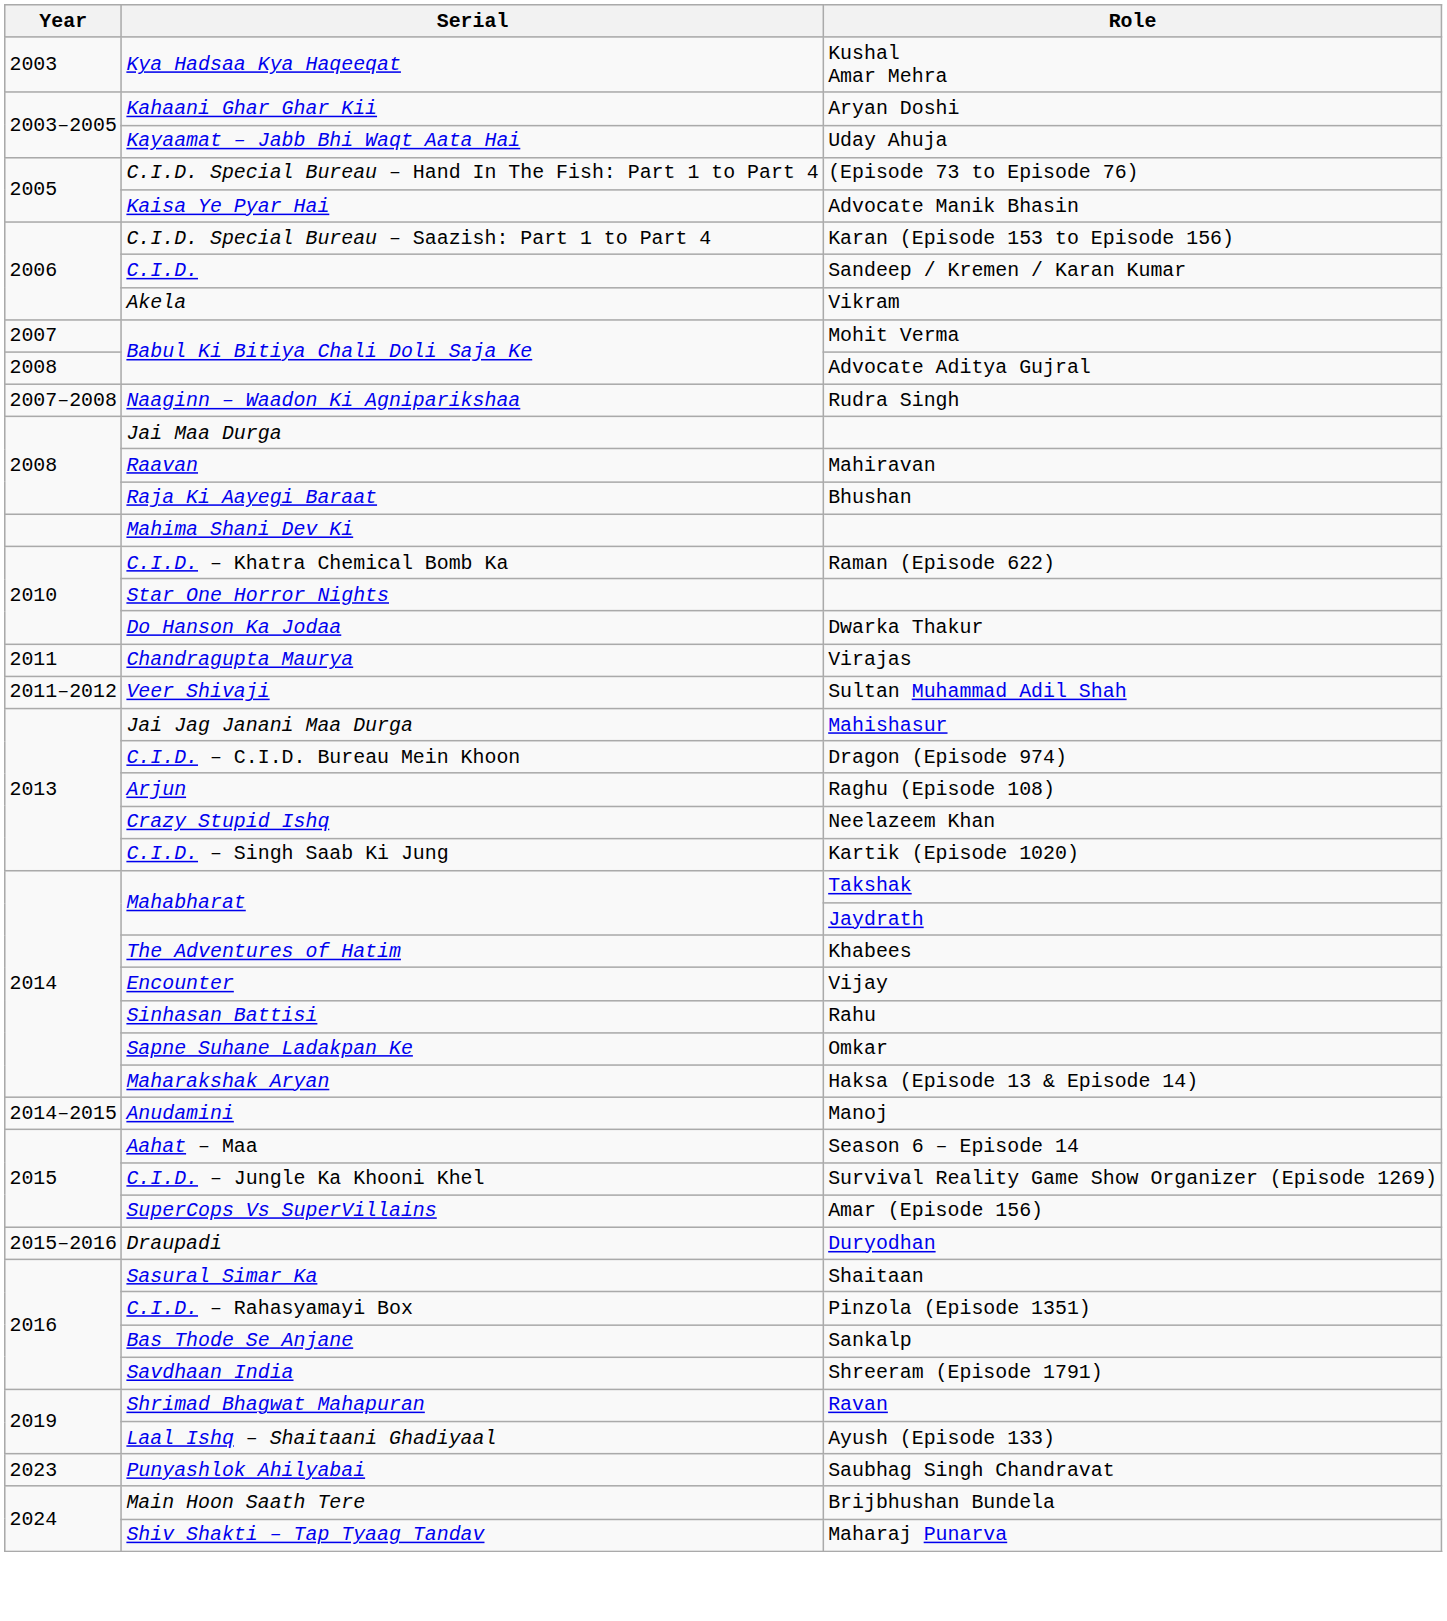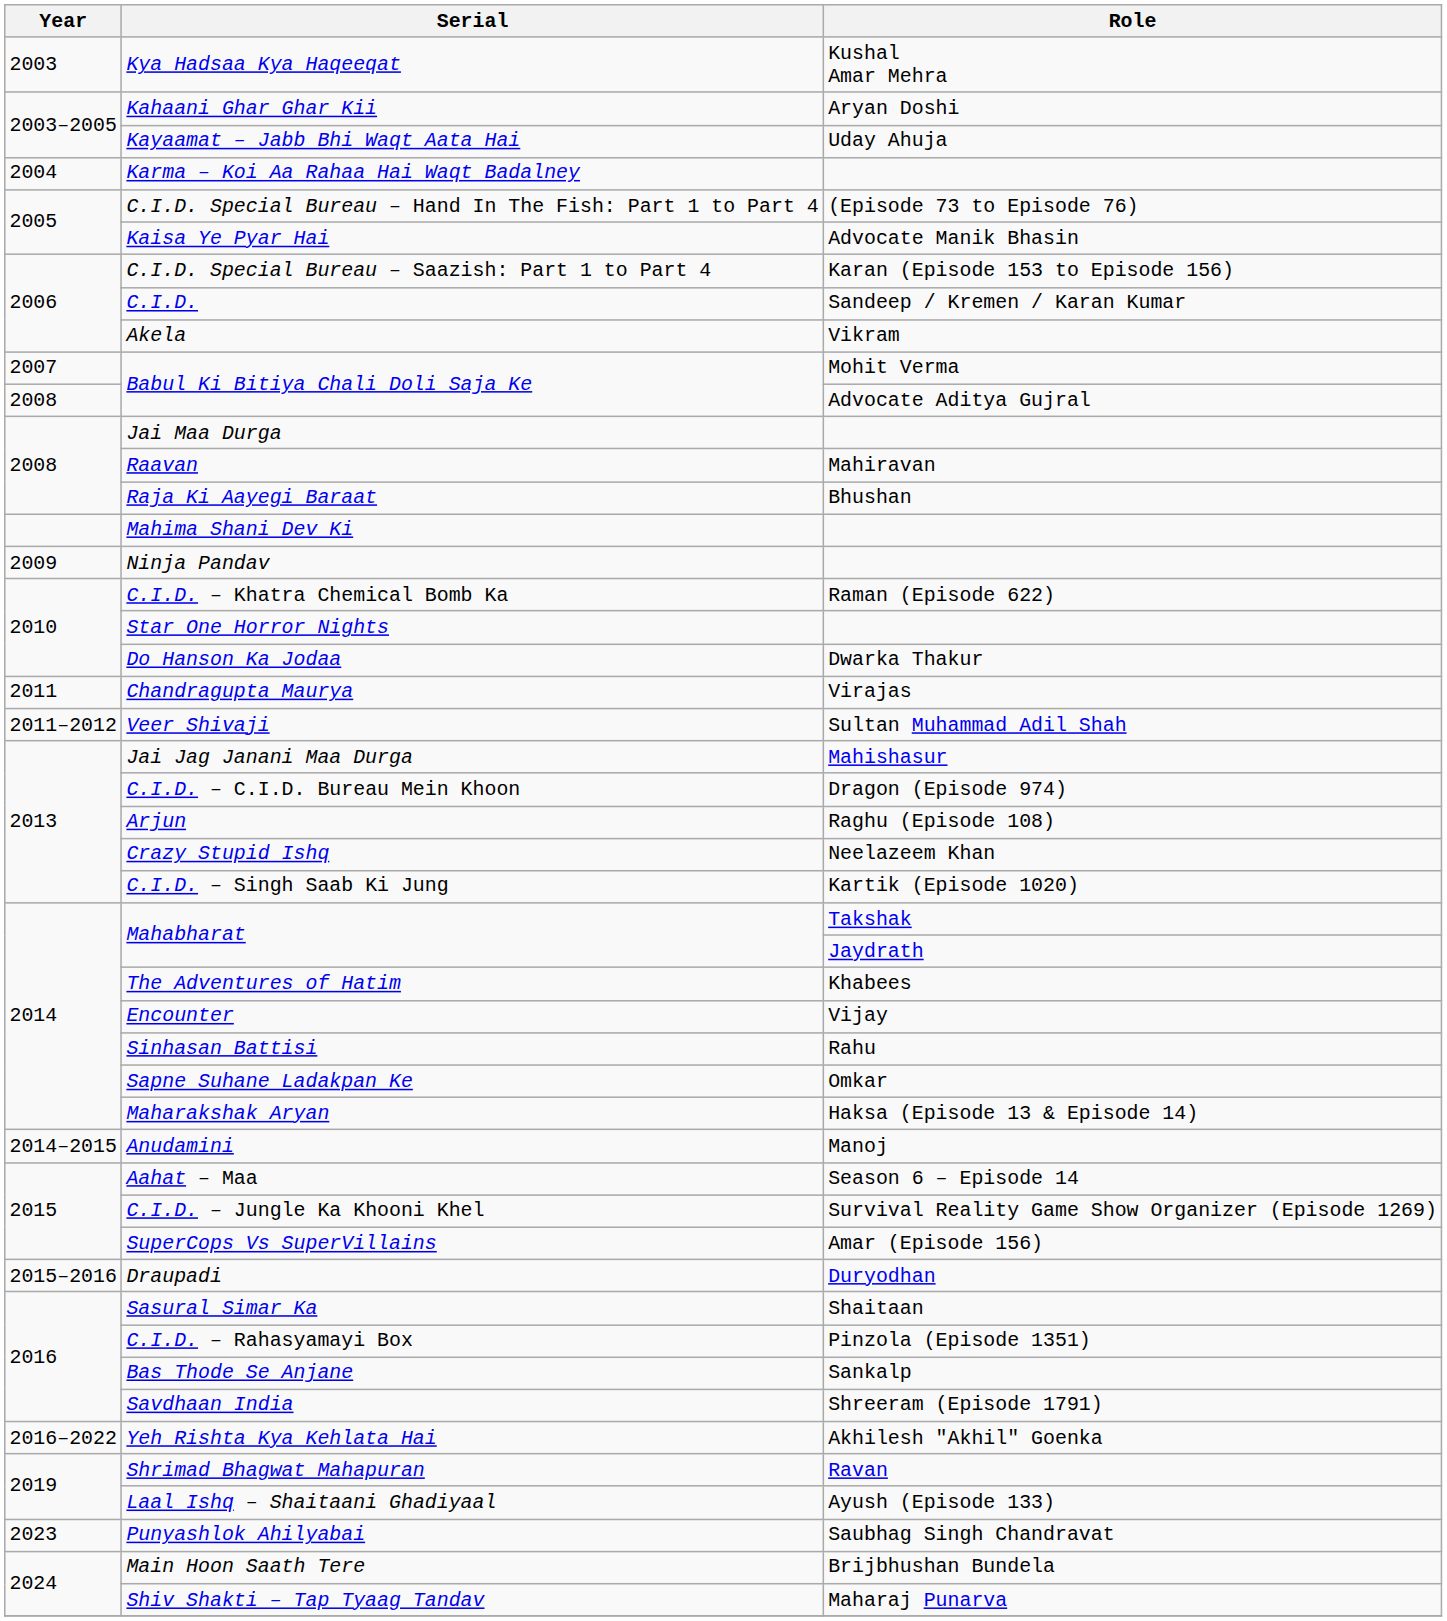 <table class="wikitable sortable">
 <tr>
 <th>Year</th>
 <th>Serial</th>
 <th>Role</th>
 </tr>
 <tr>
 <td>2003</td>
 <td><em><a href='#'>Kya Hadsaa Kya Haqeeqat</a></em></td>
 <td>Kushal <br> Amar Mehra</td>
 </tr>
 <tr>
 <td rowspan = "2">2003–2005</td>
 <td><em><a href='#'>Kahaani Ghar Ghar Kii</a></em></td>
 <td>Aryan Doshi</td>
 </tr>
 <tr>
 <td><em><a href='#'>Kayaamat – Jabb Bhi Waqt Aata Hai</a></em></td>
 <td>Uday Ahuja</td>
+</tr>
+<tr>
+<td>2004</td>
+<td><em><a href='#'>Karma – Koi Aa Rahaa Hai Waqt Badalney</a></em></td>
+<td></td>
 </tr>
 <tr>
 <td rowspan = "2">2005</td>
 <td><em>C.I.D. Special Bureau</em> – Hand In The Fish: Part 1 to Part 4</td>
 <td>(Episode 73 to Episode 76)</td>
 </tr>
 <tr>
 <td><em><a href='#'>Kaisa Ye Pyar Hai</a></em></td>
 <td>Advocate Manik Bhasin</td>
 </tr>
 <tr>
 <td rowspan = "3">2006</td>
 <td><em>C.I.D. Special Bureau</em> – Saazish: Part 1 to Part 4</td>
 <td>Karan (Episode 153 to Episode 156)</td>
 </tr>
 <tr>
 <td><em><a href='#'>C.I.D.</a></em></td>
 <td>Sandeep / Kremen / Karan Kumar</td>
 </tr>
 <tr>
 <td><em>Akela</em></td>
 <td>Vikram</td>
 </tr>
 <tr>
 <td>2007</td>
 <td rowspan = "2"><em><a href='#'>Babul Ki Bitiya Chali Doli Saja Ke</a></em></td>
 <td>Mohit Verma</td>
 </tr>
 <tr>
 <td>2008</td>
 <td>Advocate Aditya Gujral</td>
 </tr>
 <tr>
-<td>2007–2008</td>
-<td><em><a href='#'>Naaginn – Waadon Ki Agniparikshaa</a></em></td>
-<td>Rudra Singh</td>
-</tr>
-<tr>
 <td rowspan = "3">2008</td>
 <td><em>Jai Maa Durga</em></td>
 <td></td>
 </tr>
 <tr>
 <td><em><a href='#'> Raavan</a></em></td>
 <td>Mahiravan</td>
 </tr>
 <tr>
 <td><em><a href='#'> Raja Ki Aayegi Baraat</a></em></td>
 <td>Bhushan</td>
 </tr>
 <tr>
 <td></td>
 <td><em><a href='#'>Mahima Shani Dev Ki</a></em></td>
+<td></td>
+</tr>
+<tr>
+<td>2009</td>
+<td><em>Ninja Pandav</em></td>
 <td></td>
 </tr>
 <tr>
 <td rowspan = "3">2010</td>
 <td><em><a href='#'>C.I.D.</a></em> – Khatra Chemical Bomb Ka</td>
 <td>Raman (Episode 622)</td>
 </tr>
 <tr>
 <td><em><a href='#'>Star One Horror Nights</a></em></td>
 <td></td>
 </tr>
 <tr>
 <td><em><a href='#'>Do Hanson Ka Jodaa</a></em></td>
 <td>Dwarka Thakur</td>
 </tr>
 <tr>
 <td>2011</td>
 <td><em><a href='#'>Chandragupta Maurya</a></em></td>
 <td>Virajas</td>
 </tr>
 <tr>
 <td>2011–2012</td>
 <td><em><a href='#'>Veer Shivaji</a></em></td>
 <td>Sultan <a href='#'>Muhammad Adil Shah</a></td>
 </tr>
 <tr>
 <td rowspan = "5">2013</td>
 <td><em>Jai Jag Janani Maa Durga</em></td>
 <td><a href='#'>Mahishasur</a></td>
 </tr>
 <tr>
 <td><em><a href='#'>C.I.D.</a></em> – C.I.D. Bureau Mein Khoon</td>
 <td>Dragon (Episode 974)</td>
 </tr>
 <tr>
 <td><em><a href='#'>Arjun</a></em></td>
 <td>Raghu (Episode 108)</td>
 </tr>
 <tr>
 <td><em><a href='#'>Crazy Stupid Ishq</a></em></td>
 <td>Neelazeem Khan</td>
 </tr>
 <tr>
 <td><em><a href='#'>C.I.D.</a></em> – Singh Saab Ki Jung</td>
 <td>Kartik (Episode 1020)</td>
 </tr>
 <tr>
 <td rowspan = "7">2014</td>
 <td rowspan = "2"><em><a href='#'>Mahabharat</a></em></td>
 <td><a href='#'>Takshak</a></td>
 </tr>
 <tr>
 <td><a href='#'> Jaydrath</a></td>
 </tr>
 <tr>
 <td><em><a href='#'>The Adventures of Hatim</a></em></td>
 <td>Khabees</td>
 </tr>
 <tr>
 <td><em><a href='#'>Encounter</a></em></td>
 <td>Vijay</td>
 </tr>
 <tr>
 <td><em><a href='#'>Sinhasan Battisi</a></em></td>
 <td>Rahu</td>
 </tr>
 <tr>
 <td><em><a href='#'>Sapne Suhane Ladakpan Ke</a></em></td>
 <td>Omkar</td>
 </tr>
 <tr>
 <td><em><a href='#'>Maharakshak Aryan</a></em></td>
 <td>Haksa (Episode 13 & Episode 14)</td>
 </tr>
 <tr>
 <td>2014–2015</td>
 <td><em><a href='#'>Anudamini</a></em></td>
 <td>Manoj</td>
 </tr>
 <tr>
 <td rowspan = "3">2015</td>
 <td><em><a href='#'>Aahat</a></em> – Maa</td>
 <td>Season 6 – Episode 14</td>
 </tr>
 <tr>
 <td><em><a href='#'>C.I.D.</a></em> – Jungle Ka Khooni Khel</td>
 <td>Survival Reality Game Show Organizer (Episode 1269)</td>
 </tr>
 <tr>
 <td><em><a href='#'>SuperCops Vs SuperVillains</a></em></td>
 <td>Amar (Episode 156)</td>
 </tr>
 <tr>
 <td>2015–2016</td>
 <td><em>Draupadi</em></td>
 <td><a href='#'>Duryodhan</a></td>
 </tr>
 <tr>
 <td rowspan = "4">2016</td>
 <td><em><a href='#'>Sasural Simar Ka</a></em></td>
 <td>Shaitaan</td>
 </tr>
 <tr>
 <td><em><a href='#'>C.I.D.</a></em> – Rahasyamayi Box</td>
 <td>Pinzola (Episode 1351)</td>
 </tr>
 <tr>
 <td><em><a href='#'>Bas Thode Se Anjane</a></em></td>
 <td>Sankalp</td>
 </tr>
 <tr>
 <td><em><a href='#'>Savdhaan India</a></em></td>
 <td>Shreeram (Episode 1791)</td>
 </tr>
 <tr>
+<td>2016–2022</td>
+<td><em><a href='#'>Yeh Rishta Kya Kehlata Hai</a></em></td>
+<td>Akhilesh "Akhil" Goenka</td>
+</tr>
+<tr>
 <td rowspan = "2">2019</td>
 <td><em><a href='#'>Shrimad Bhagwat Mahapuran</a></em></td>
 <td><a href='#'>Ravan</a></td>
 </tr>
 <tr>
 <td><em><a href='#'>Laal Ishq</a></em> – <em>Shaitaani Ghadiyaal</em></td>
 <td>Ayush (Episode 133)</td>
 </tr>
 <tr>
 <td>2023</td>
 <td><em><a href='#'>Punyashlok Ahilyabai</a></em></td>
 <td>Saubhag Singh Chandravat</td>
 </tr>
 <tr>
 <td rowspan = "2">2024</td>
 <td><em>Main Hoon Saath Tere</em></td>
 <td>Brijbhushan Bundela</td>
 </tr>
 <tr>
 <td><em><a href='#'>Shiv Shakti – Tap Tyaag Tandav</a></td>
 <td>Maharaj <a href='#'> Punarva</a></td>
 </tr>
 <tr>
 </tr>
 </table>
